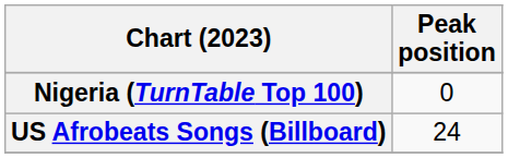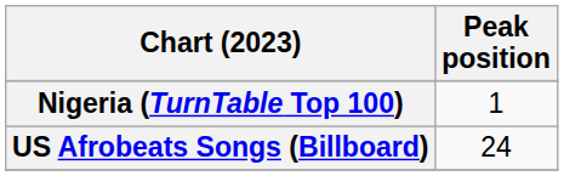 <table class="wikitable plainrowheaders sortable" style="text-align:center">
 <tr>
 <th scope="col">Chart (2023)</th>
 <th scope="col">Peak<br>position</th>
 </tr>
 <tr>
 </tr>
 <tr>
 <th scope="row">Nigeria (<a href='#'><em>TurnTable</em> Top 100</a>)</th>
-<td>0</td>
+<td>1</td>
 </tr>
 <tr>
 <th scope="row">US <a href='#'>Afrobeats Songs</a> (<a href='#'>Billboard</a>)</th>
 <td>24</td>
 </tr>
 <tr>
 </tr>
 </table>
